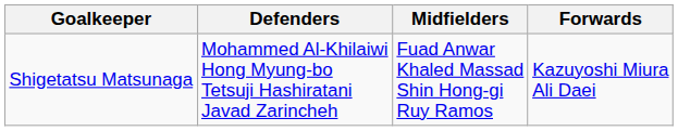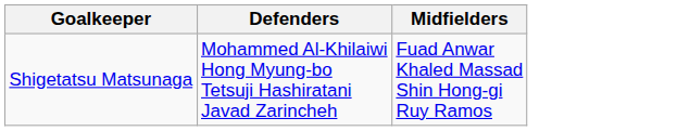 <table class="wikitable">
 <tr>
 <th>Goalkeeper</th>
 <th>Defenders</th>
 <th>Midfielders</th>
-<th>Forwards</th>
 </tr>
 <tr>
 <td> <a href='#'>Shigetatsu Matsunaga</a></td>
 <td> <a href='#'>Mohammed Al-Khilaiwi</a><br> <a href='#'>Hong Myung-bo</a><br> <a href='#'>Tetsuji Hashiratani</a><br> <a href='#'>Javad Zarincheh</a></td>
 <td> <a href='#'>Fuad Anwar</a><br> <a href='#'>Khaled Massad</a><br> <a href='#'>Shin Hong-gi</a><br> <a href='#'>Ruy Ramos</a></td>
-<td> <a href='#'>Kazuyoshi Miura</a><br> <a href='#'>Ali Daei</a></td>
 </tr>
 </table>
